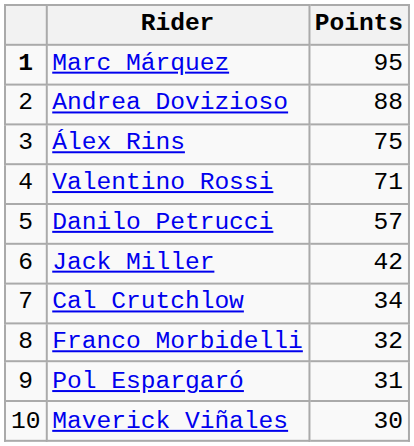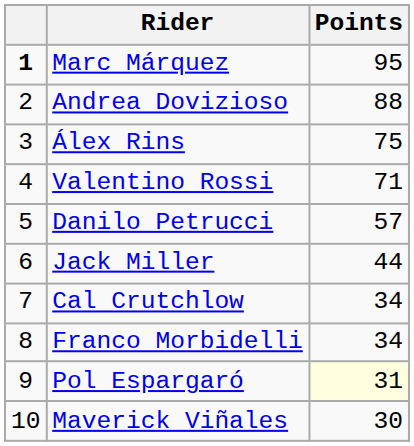 <table class="wikitable" style="font-size: 95%;">
 <tr>
 <th></th>
 <th>Rider</th>
 <th>Points</th>
 </tr>
 <tr>
 <td align=center><strong>1</strong></td>
 <td> <a href='#'>Marc Márquez</a></td>
 <td align=right>95</td>
 </tr>
 <tr>
 <td align=center>2</td>
 <td> <a href='#'>Andrea Dovizioso</a></td>
 <td align=right>88</td>
 </tr>
 <tr>
 <td align=center>3</td>
 <td> <a href='#'>Álex Rins</a></td>
 <td align=right>75</td>
 </tr>
 <tr>
 <td align=center>4</td>
 <td> <a href='#'>Valentino Rossi</a></td>
 <td align=right>71</td>
 </tr>
 <tr>
 <td align=center>5</td>
 <td> <a href='#'>Danilo Petrucci</a></td>
 <td align=right>57</td>
 </tr>
 <tr>
 <td align=center>6</td>
 <td> <a href='#'>Jack Miller</a></td>
-<td align=right>42</td>
+<td align=right>44</td>
 </tr>
 <tr>
 <td align=center>7</td>
 <td> <a href='#'>Cal Crutchlow</a></td>
 <td align=right>34</td>
 </tr>
 <tr>
 <td align=center>8</td>
 <td> <a href='#'>Franco Morbidelli</a></td>
-<td align=right>32</td>
+<td align=right>34</td>
 </tr>
 <tr>
 <td align=center>9</td>
 <td> <a href='#'>Pol Espargaró</a></td>
-<td align=right>31</td>
+<td align=right style="background: lightyellow;">31</td>
 </tr>
 <tr>
 <td align=center>10</td>
 <td> <a href='#'>Maverick Viñales</a></td>
 <td align=right>30</td>
 </tr>
 </table>
